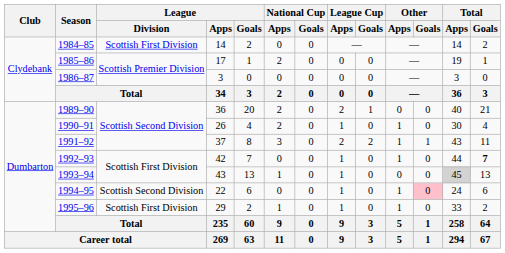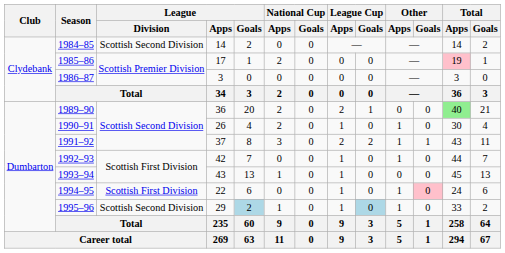 <table class="wikitable" style="text-align: center">
 <tr>
 <th rowspan="2">Club</th>
 <th rowspan="2">Season</th>
 <th colspan="3">League</th>
 <th colspan="2">National Cup</th>
 <th colspan="2">League Cup</th>
 <th colspan="2">Other</th>
 <th colspan="2">Total</th>
 </tr>
 <tr>
 <th>Division</th>
 <th>Apps</th>
 <th>Goals</th>
 <th>Apps</th>
 <th>Goals</th>
 <th>Apps</th>
 <th>Goals</th>
 <th>Apps</th>
 <th>Goals</th>
 <th>Apps</th>
 <th>Goals</th>
 </tr>
 <tr>
 <td rowspan="4"><a href='#'>Clydebank</a></td>
 <td><a href='#'>1984–85</a></td>
-<td><a href='#'>Scottish First Division</a></td>
+<td>Scottish Second Division</td>
 <td>14</td>
 <td>2</td>
 <td>0</td>
 <td>0</td>
 <td colspan="2">—</td>
 <td colspan="2">—</td>
 <td>14</td>
 <td>2</td>
 </tr>
 <tr>
 <td><a href='#'>1985–86</a></td>
 <td rowspan="2"><a href='#'>Scottish Premier Division</a></td>
 <td>17</td>
 <td>1</td>
 <td>2</td>
 <td>0</td>
 <td>0</td>
 <td>0</td>
 <td colspan="2">—</td>
-<td>19</td>
+<td style="background: pink;">19</td>
 <td>1</td>
 </tr>
 <tr>
 <td><a href='#'>1986–87</a></td>
 <td>3</td>
 <td>0</td>
 <td>0</td>
 <td>0</td>
 <td>0</td>
 <td>0</td>
 <td colspan="2">—</td>
 <td>3</td>
 <td>0</td>
 </tr>
 <tr>
 <th colspan="2">Total</th>
 <th>34</th>
 <th>3</th>
 <th>2</th>
 <th>0</th>
 <th>0</th>
 <th>0</th>
 <th colspan="2">—</th>
 <th>36</th>
 <th>3</th>
 </tr>
 <tr>
 <td rowspan="8"><a href='#'>Dumbarton</a></td>
 <td><a href='#'>1989–90</a></td>
 <td rowspan="3"><a href='#'>Scottish Second Division</a></td>
 <td>36</td>
 <td>20</td>
 <td>2</td>
 <td>0</td>
 <td>2</td>
 <td>1</td>
 <td>0</td>
 <td>0</td>
-<td>40</td>
+<td style="background: lightgreen;">40</td>
 <td>21</td>
 </tr>
 <tr>
 <td><a href='#'>1990–91</a></td>
 <td>26</td>
 <td>4</td>
 <td>2</td>
 <td>0</td>
 <td>1</td>
 <td>0</td>
 <td>1</td>
 <td>0</td>
 <td>30</td>
 <td>4</td>
 </tr>
 <tr>
 <td><a href='#'>1991–92</a></td>
 <td>37</td>
 <td>8</td>
 <td>3</td>
 <td>0</td>
 <td>2</td>
 <td>2</td>
 <td>1</td>
 <td>1</td>
 <td>43</td>
 <td>11</td>
 </tr>
 <tr>
 <td><a href='#'>1992–93</a></td>
 <td rowspan="2">Scottish First Division</td>
 <td>42</td>
 <td>7</td>
 <td>0</td>
 <td>0</td>
 <td>1</td>
 <td>0</td>
 <td>1</td>
 <td>0</td>
 <td>44</td>
-<td><strong>7</strong></td>
+<td>7</td>
 </tr>
 <tr>
 <td><a href='#'>1993–94</a></td>
 <td>43</td>
 <td>13</td>
 <td>1</td>
 <td>0</td>
 <td>1</td>
 <td>0</td>
 <td>0</td>
 <td>0</td>
-<td style="background: lightgrey;">45</td>
+<td>45</td>
 <td>13</td>
 </tr>
 <tr>
 <td><a href='#'>1994–95</a></td>
-<td>Scottish Second Division</td>
+<td><a href='#'>Scottish First Division</a></td>
 <td>22</td>
 <td>6</td>
 <td>0</td>
 <td>0</td>
 <td>1</td>
 <td>0</td>
 <td>1</td>
 <td style="background: pink;">0</td>
 <td>24</td>
 <td>6</td>
 </tr>
 <tr>
 <td><a href='#'>1995–96</a></td>
-<td>Scottish First Division</td>
+<td>Scottish Second Division</td>
 <td>29</td>
-<td>2</td>
+<td style="background: lightblue;">2</td>
 <td>1</td>
 <td>0</td>
 <td>1</td>
-<td>0</td>
+<td style="background: lightblue;">0</td>
 <td>1</td>
 <td>0</td>
 <td>33</td>
 <td>2</td>
 </tr>
 <tr>
 <th colspan="2">Total</th>
 <th>235</th>
 <th>60</th>
 <th>9</th>
 <th>0</th>
 <th>9</th>
 <th>3</th>
 <th>5</th>
 <th>1</th>
 <th>258</th>
 <th>64</th>
 </tr>
 <tr>
 <th colspan="3">Career total</th>
 <th>269</th>
 <th>63</th>
 <th>11</th>
 <th>0</th>
 <th>9</th>
 <th>3</th>
 <th>5</th>
 <th>1</th>
 <th>294</th>
 <th>67</th>
 </tr>
 </table>
